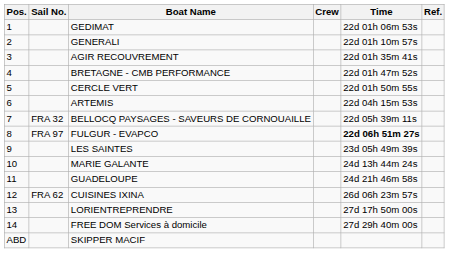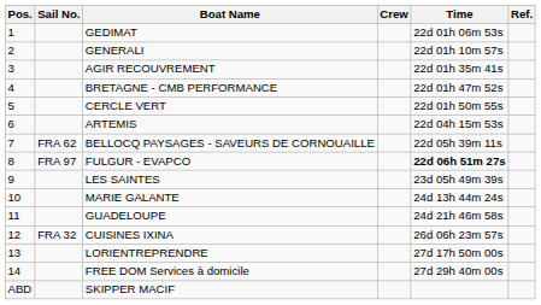 <table class="wikitable sortable">
 <tr>
 <th>Pos.</th>
 <th>Sail No.</th>
 <th>Boat Name</th>
 <th>Crew</th>
 <th>Time</th>
 <th>Ref.</th>
 </tr>
 <tr>
 <td>1</td>
 <td></td>
 <td>GEDIMAT</td>
 <td> <br>  </td>
 <td>22d 01h 06m 53s</td>
 <td></td>
 </tr>
 <tr>
 <td>2</td>
 <td></td>
 <td>GENERALI</td>
 <td> <br>  </td>
 <td>22d 01h 10m 57s</td>
 <td></td>
 </tr>
 <tr>
 <td>3</td>
 <td></td>
 <td>AGIR RECOUVREMENT</td>
 <td> <br>  </td>
 <td>22d 01h 35m 41s</td>
 <td></td>
 </tr>
 <tr>
 <td>4</td>
 <td></td>
 <td>BRETAGNE - CMB PERFORMANCE</td>
 <td> <br>  </td>
 <td>22d 01h 47m 52s</td>
 <td></td>
 </tr>
 <tr>
 <td>5</td>
 <td></td>
 <td>CERCLE VERT</td>
 <td> <br>  </td>
 <td>22d 01h 50m 55s</td>
 <td></td>
 </tr>
 <tr>
 <td>6</td>
 <td></td>
 <td>ARTEMIS</td>
 <td> <br>  </td>
 <td>22d 04h 15m 53s</td>
 <td></td>
 </tr>
 <tr>
 <td>7</td>
-<td>FRA 32</td>
+<td>FRA 62</td>
 <td>BELLOCQ PAYSAGES - SAVEURS DE CORNOUAILLE</td>
 <td> <br>  </td>
 <td>22d 05h 39m 11s</td>
 <td></td>
 </tr>
 <tr>
 <td>8</td>
 <td>FRA 97</td>
 <td>FULGUR - EVAPCO</td>
 <td> <br>  </td>
 <td><strong>22d 06h 51m 27s</strong></td>
 <td></td>
 </tr>
 <tr>
 <td>9</td>
 <td></td>
 <td>LES SAINTES</td>
 <td> <br>  </td>
 <td>23d 05h 49m 39s</td>
 <td></td>
 </tr>
 <tr>
 <td>10</td>
 <td></td>
 <td>MARIE GALANTE</td>
 <td> <br>  </td>
 <td>24d 13h 44m 24s</td>
 <td></td>
 </tr>
 <tr>
 <td>11</td>
 <td></td>
 <td>GUADELOUPE</td>
 <td> <br>  </td>
 <td>24d 21h 46m 58s</td>
 <td></td>
 </tr>
 <tr>
 <td>12</td>
-<td>FRA 62</td>
+<td>FRA 32</td>
 <td>CUISINES IXINA</td>
 <td> <br>  </td>
 <td>26d 06h 23m 57s</td>
 <td></td>
 </tr>
 <tr>
 <td>13</td>
 <td></td>
 <td>LORIENTREPRENDRE</td>
 <td> <br>  </td>
 <td>27d 17h 50m 00s</td>
 <td></td>
 </tr>
 <tr>
 <td>14</td>
 <td></td>
 <td>FREE DOM Services à domicile</td>
 <td> <br>  </td>
 <td>27d 29h 40m 00s</td>
 <td></td>
 </tr>
 <tr>
 <td>ABD</td>
 <td></td>
 <td>SKIPPER MACIF</td>
 <td> <br>  </td>
 <td></td>
 <td></td>
 </tr>
 </table>
